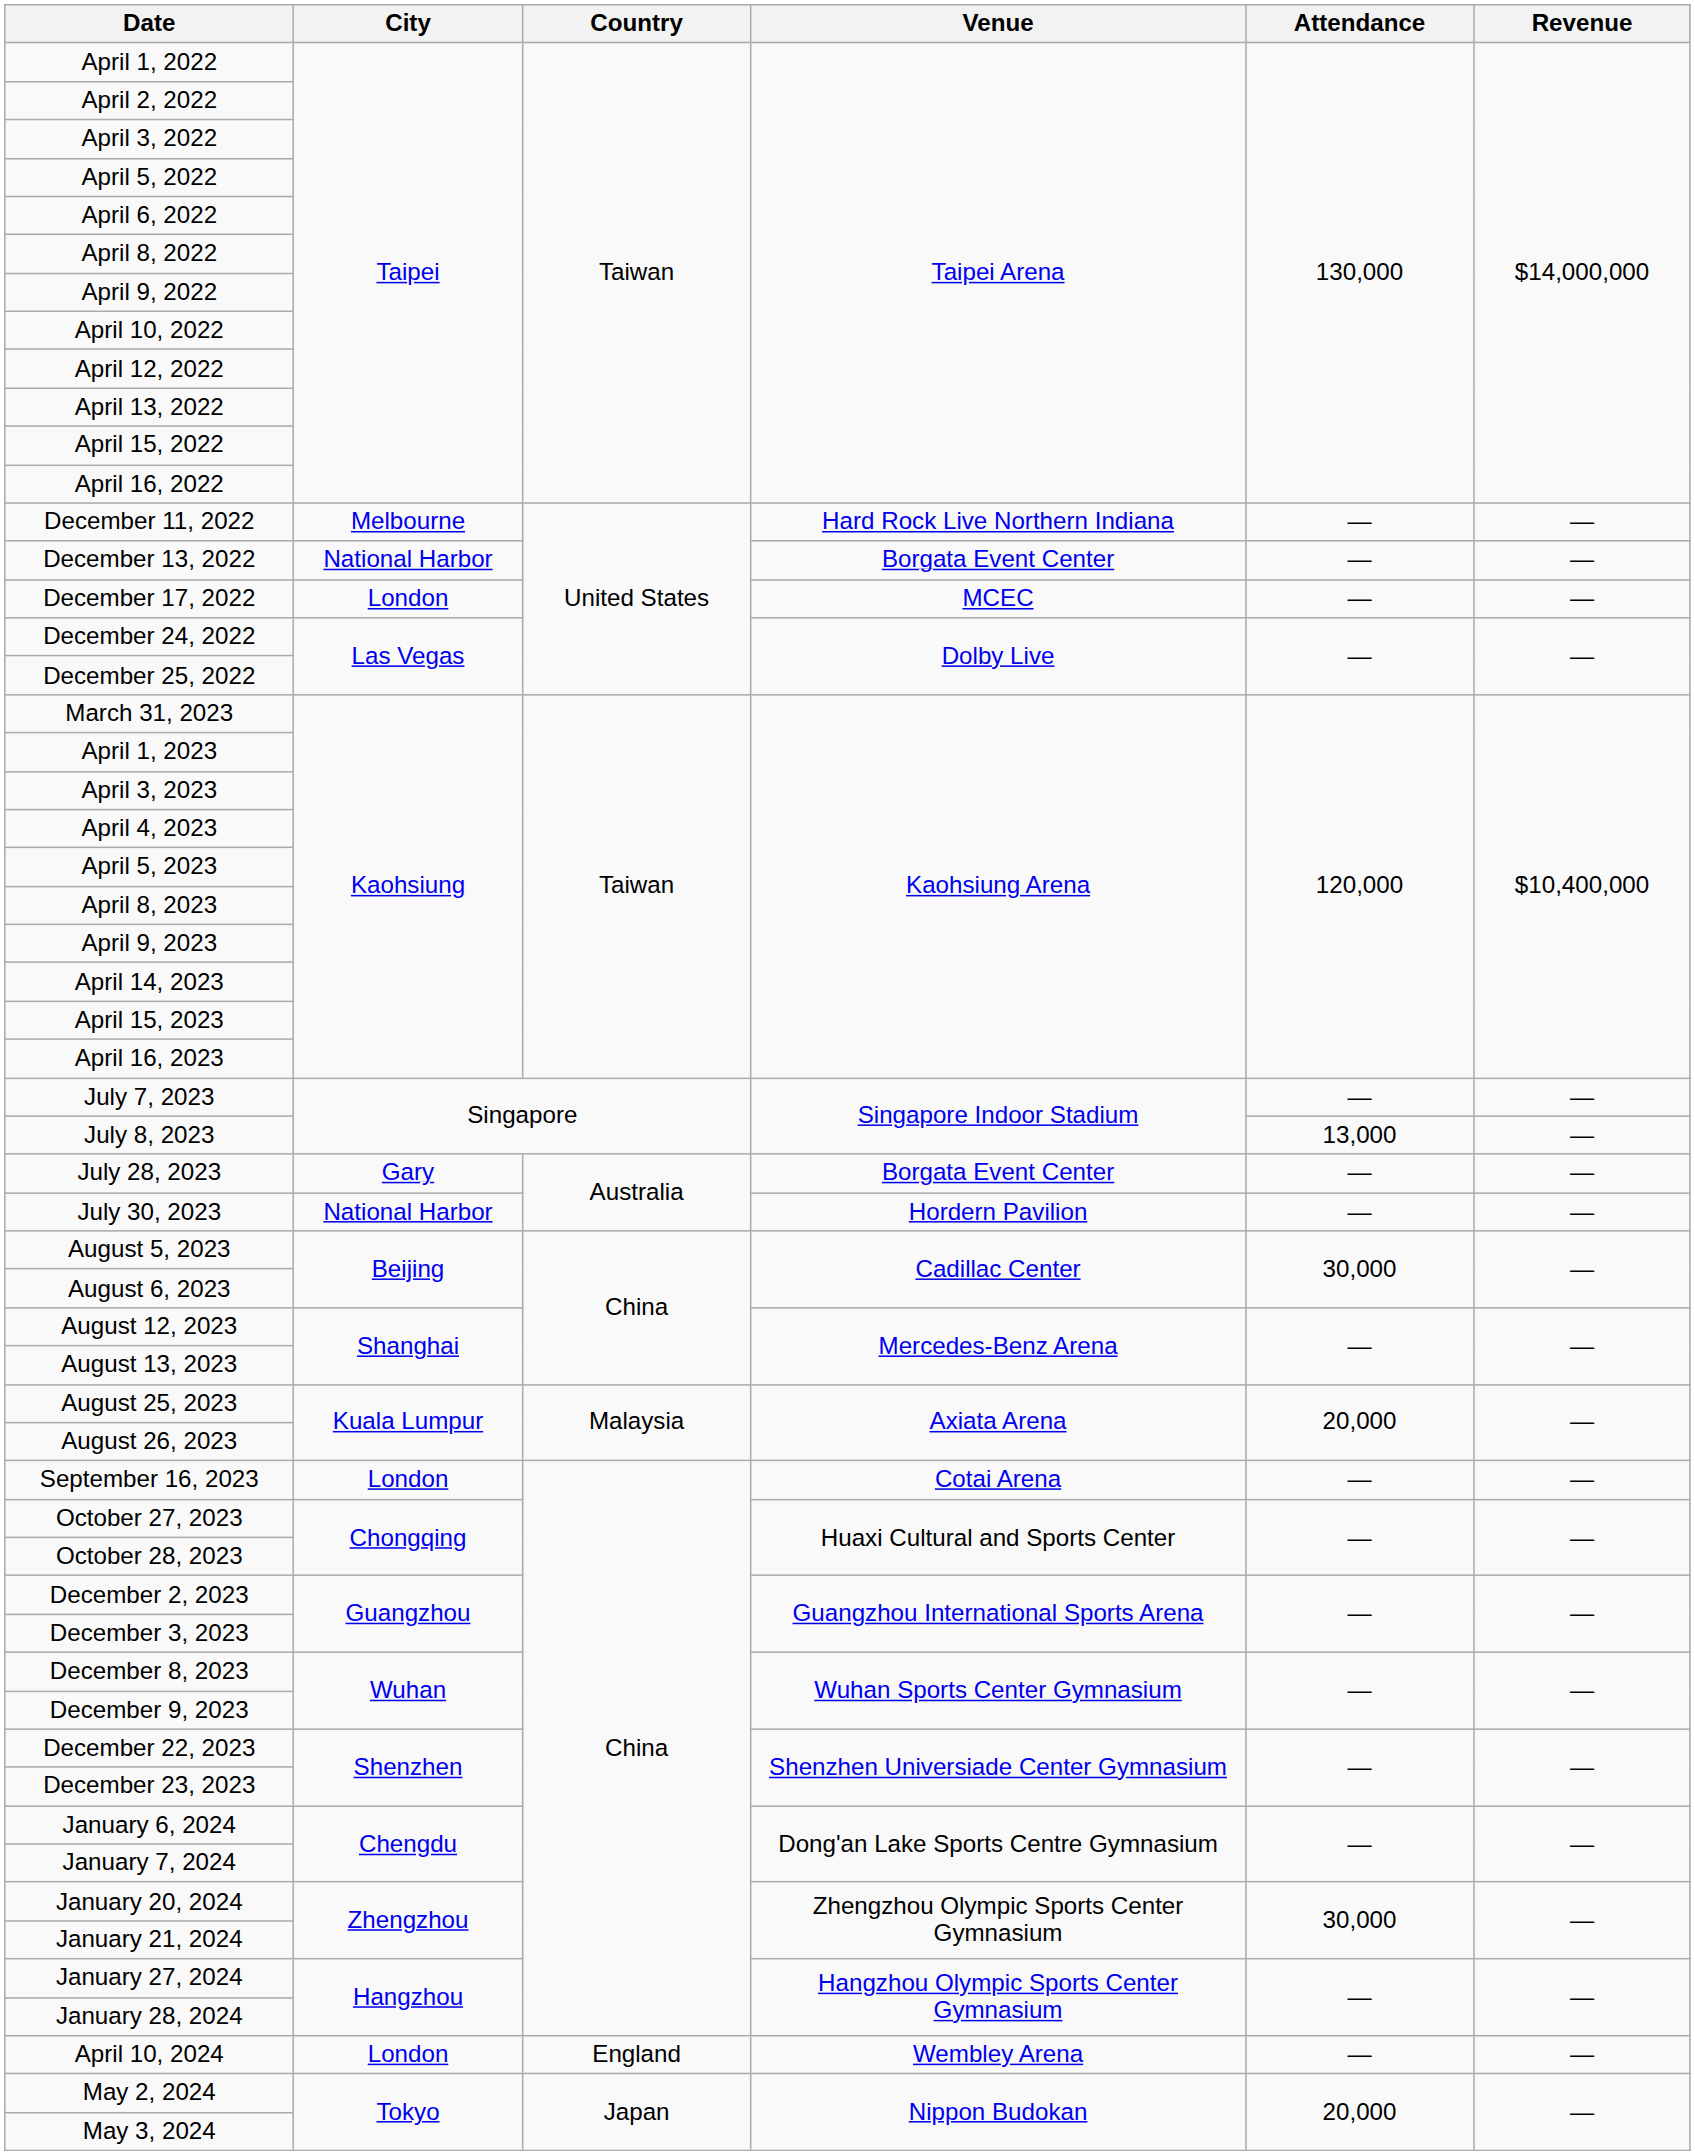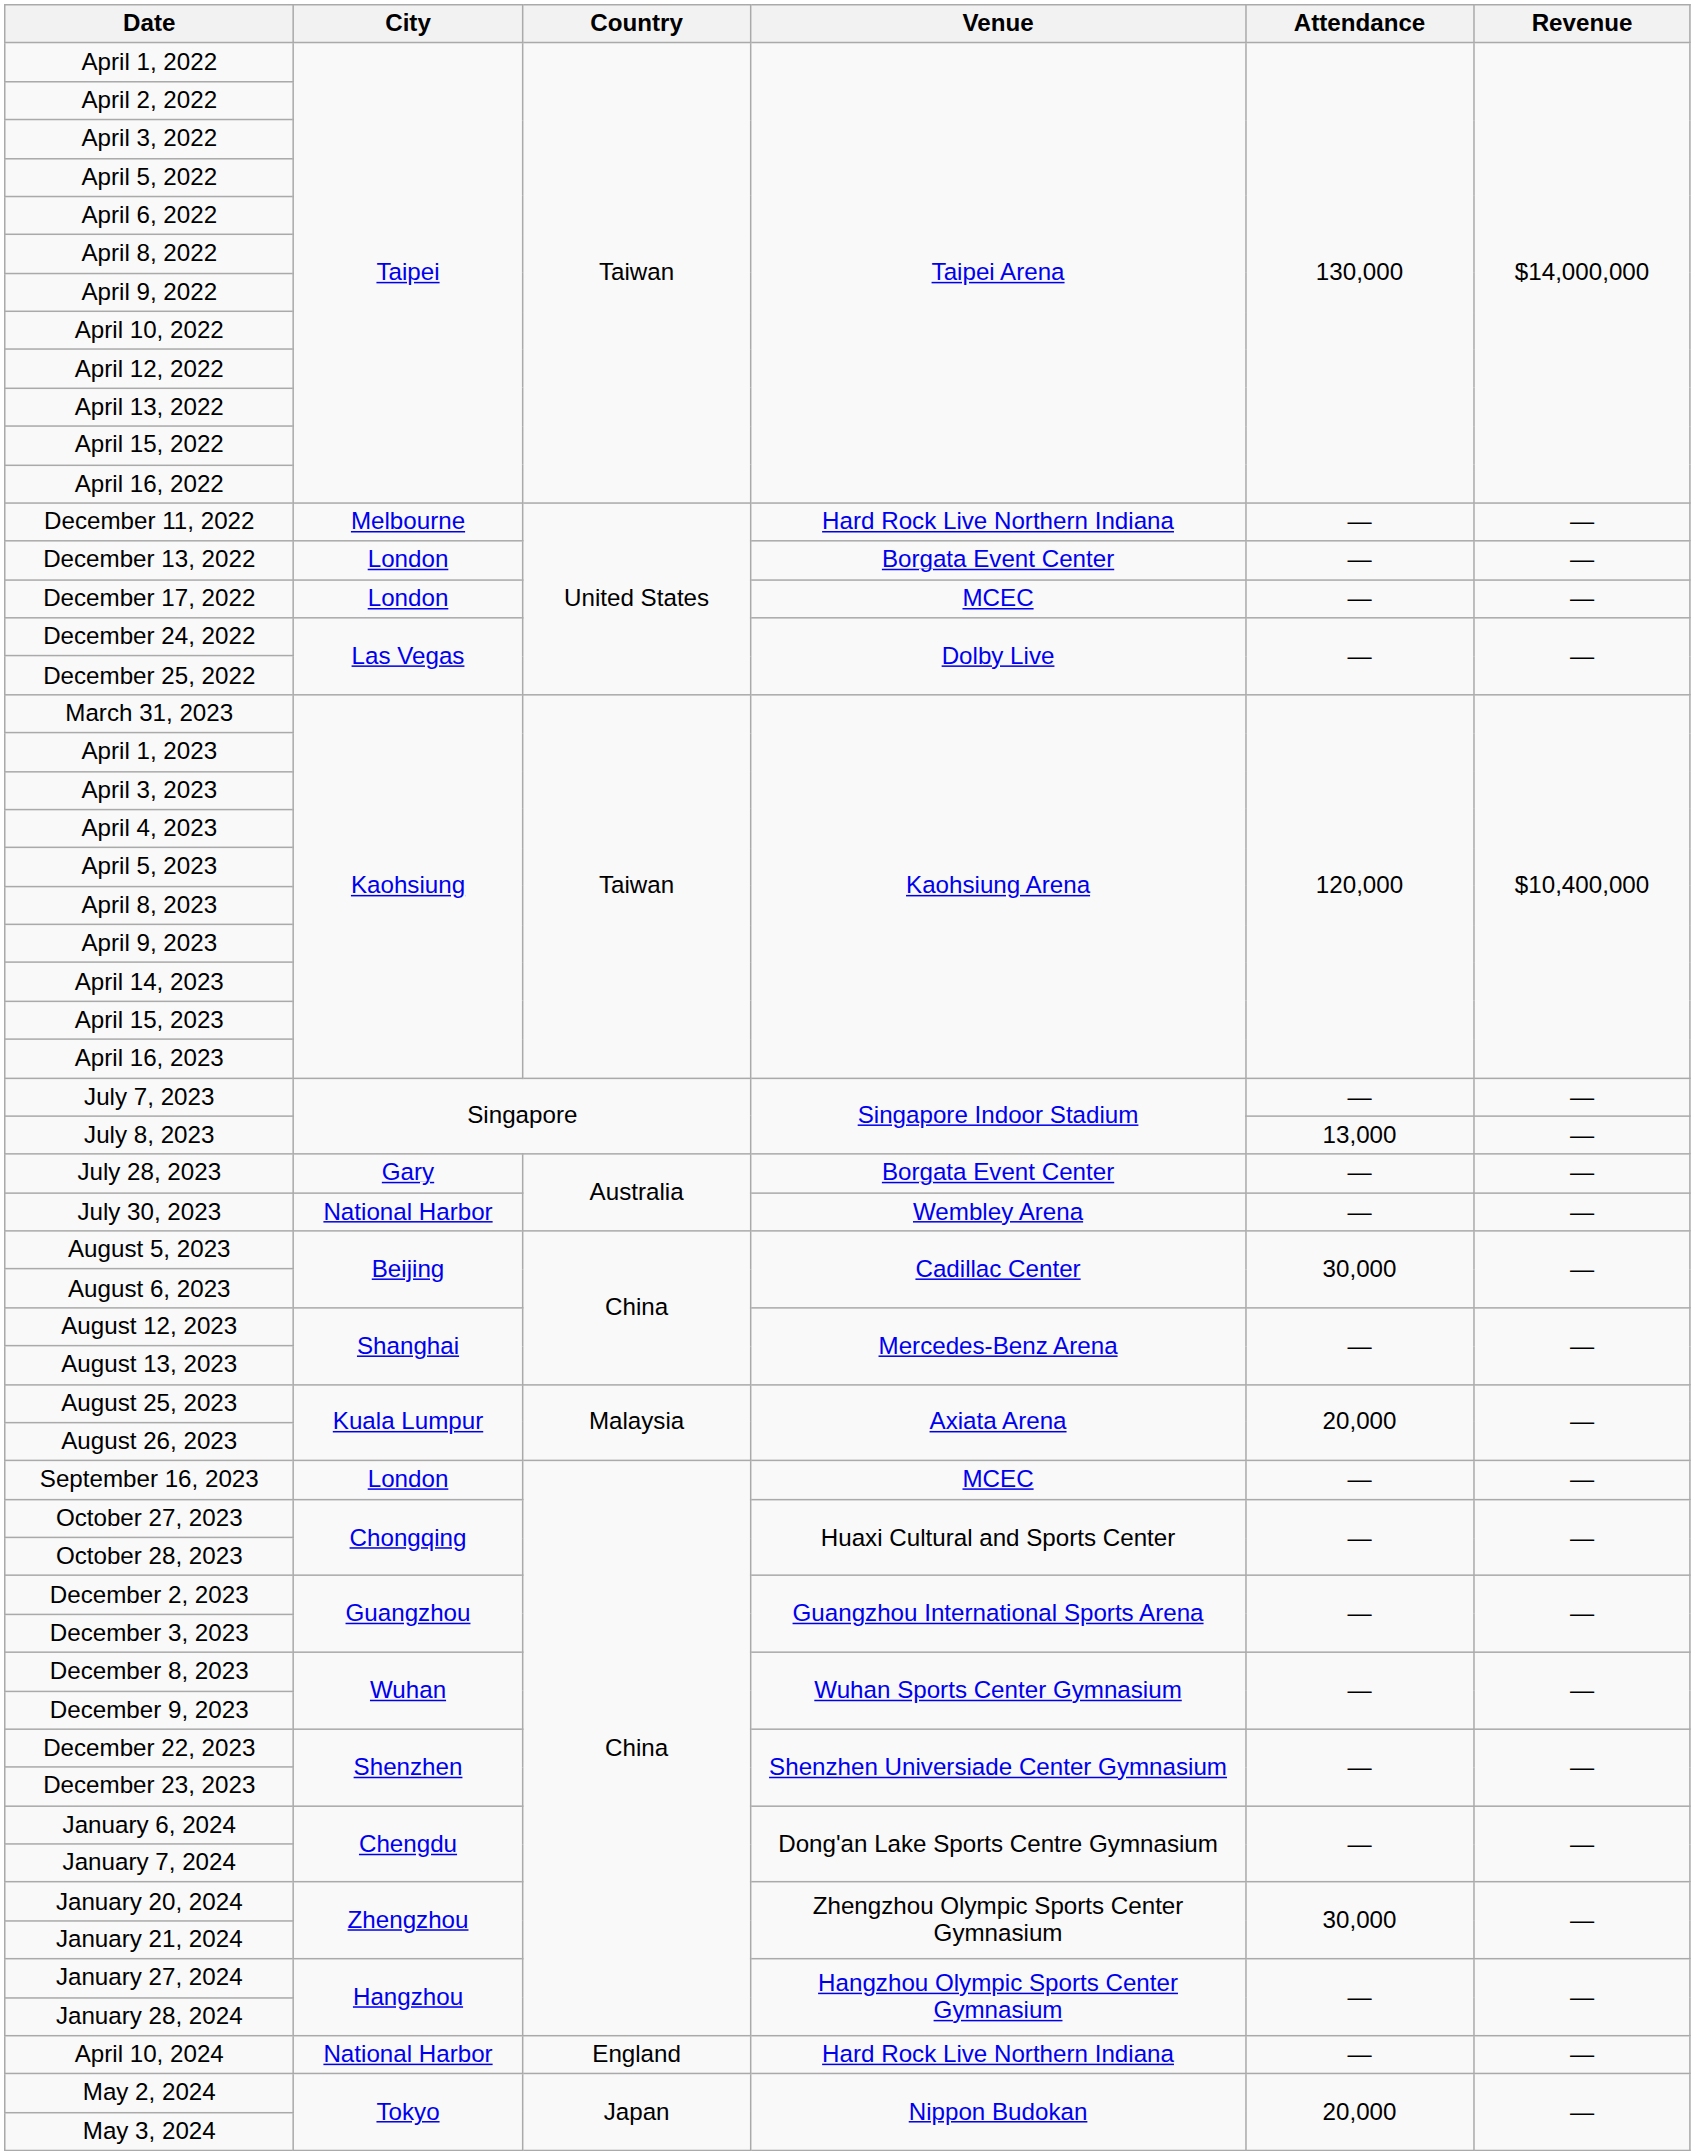 <table class="wikitable plainrowheaders" style="text-align:center;">
 <tr>
 <th scope="col" style="width:11.5em;">Date</th>
 <th scope="col" style="width:9em;">City</th>
 <th scope="col" style="width:9em;">Country</th>
 <th scope="col" style="width:20em;">Venue</th>
 <th scope="col" style="width:9em;">Attendance</th>
 <th scope="col" style="width:8.5em;">Revenue</th>
 </tr>
 <tr>
 <td>April 1, 2022</td>
 <td rowspan="12"><a href='#'>Taipei</a></td>
 <td rowspan="12">Taiwan</td>
 <td rowspan="12"><a href='#'>Taipei Arena</a></td>
 <td rowspan="12">130,000</td>
 <td rowspan="12">$14,000,000</td>
 </tr>
 <tr>
 <td>April 2, 2022</td>
 </tr>
 <tr>
 <td>April 3, 2022</td>
 </tr>
 <tr>
 <td>April 5, 2022</td>
 </tr>
 <tr>
 <td>April 6, 2022</td>
 </tr>
 <tr>
 <td>April 8, 2022</td>
 </tr>
 <tr>
 <td>April 9, 2022</td>
 </tr>
 <tr>
 <td>April 10, 2022</td>
 </tr>
 <tr>
 <td>April 12, 2022</td>
 </tr>
 <tr>
 <td>April 13, 2022</td>
 </tr>
 <tr>
 <td>April 15, 2022</td>
 </tr>
 <tr>
 <td>April 16, 2022</td>
 </tr>
 <tr>
 <td>December 11, 2022</td>
 <td><a href='#'>Melbourne</a></td>
 <td rowspan="5">United States</td>
 <td><a href='#'>Hard Rock Live Northern Indiana</a></td>
 <td>—</td>
 <td>—</td>
 </tr>
 <tr>
 <td>December 13, 2022</td>
-<td><a href='#'>National Harbor</a></td>
+<td><a href='#'>London</a></td>
 <td><a href='#'>Borgata Event Center</a></td>
 <td>—</td>
 <td>—</td>
 </tr>
 <tr>
 <td>December 17, 2022</td>
 <td><a href='#'>London</a></td>
 <td><a href='#'>MCEC</a></td>
 <td>—</td>
 <td>—</td>
 </tr>
 <tr>
 <td>December 24, 2022</td>
 <td rowspan="2"><a href='#'>Las Vegas</a></td>
 <td rowspan="2"><a href='#'>Dolby Live</a></td>
 <td rowspan="2">—</td>
 <td rowspan="2">—</td>
 </tr>
 <tr>
 <td>December 25, 2022</td>
 </tr>
 <tr>
 <td>March 31, 2023</td>
 <td rowspan="10"><a href='#'>Kaohsiung</a></td>
 <td rowspan="10">Taiwan</td>
 <td rowspan="10"><a href='#'>Kaohsiung Arena</a></td>
 <td rowspan="10">120,000</td>
 <td rowspan="10">$10,400,000</td>
 </tr>
 <tr>
 <td>April 1, 2023</td>
 </tr>
 <tr>
 <td>April 3, 2023</td>
 </tr>
 <tr>
 <td>April 4, 2023</td>
 </tr>
 <tr>
 <td>April 5, 2023</td>
 </tr>
 <tr>
 <td>April 8, 2023</td>
 </tr>
 <tr>
 <td>April 9, 2023</td>
 </tr>
 <tr>
 <td>April 14, 2023</td>
 </tr>
 <tr>
 <td>April 15, 2023</td>
 </tr>
 <tr>
 <td>April 16, 2023</td>
 </tr>
 <tr>
 <td>July 7, 2023</td>
 <td colspan="2" rowspan="2">Singapore</td>
 <td rowspan="2"><a href='#'>Singapore Indoor Stadium</a></td>
 <td>—</td>
 <td>—</td>
 </tr>
 <tr>
 <td>July 8, 2023</td>
 <td>13,000</td>
 <td>—</td>
 </tr>
 <tr>
 <td>July 28, 2023</td>
 <td><a href='#'>Gary</a></td>
 <td rowspan="2">Australia</td>
 <td><a href='#'>Borgata Event Center</a></td>
 <td>—</td>
 <td>—</td>
 </tr>
 <tr>
 <td>July 30, 2023</td>
 <td><a href='#'>National Harbor</a></td>
-<td><a href='#'>Hordern Pavilion</a></td>
+<td><a href='#'>Wembley Arena</a></td>
 <td>—</td>
 <td>—</td>
 </tr>
 <tr>
 <td>August 5, 2023</td>
 <td rowspan="2"><a href='#'>Beijing</a></td>
 <td rowspan="4">China</td>
 <td rowspan="2"><a href='#'>Cadillac Center</a></td>
 <td rowspan="2">30,000</td>
 <td rowspan="2">—</td>
 </tr>
 <tr>
 <td>August 6, 2023</td>
 </tr>
 <tr>
 <td>August 12, 2023</td>
 <td rowspan="2"><a href='#'>Shanghai</a></td>
 <td rowspan="2"><a href='#'>Mercedes-Benz Arena</a></td>
 <td rowspan="2">—</td>
 <td rowspan="2">—</td>
 </tr>
 <tr>
 <td>August 13, 2023</td>
 </tr>
 <tr>
 <td>August 25, 2023</td>
 <td rowspan="2"><a href='#'>Kuala Lumpur</a></td>
 <td rowspan="2">Malaysia</td>
 <td rowspan="2"><a href='#'>Axiata Arena</a></td>
 <td rowspan="2">20,000</td>
 <td rowspan="2">—</td>
 </tr>
 <tr>
 <td>August 26, 2023</td>
 </tr>
 <tr>
 <td>September 16, 2023</td>
 <td><a href='#'>London</a></td>
 <td rowspan="15">China</td>
-<td><a href='#'>Cotai Arena</a></td>
+<td><a href='#'>MCEC</a></td>
 <td>—</td>
 <td>—</td>
 </tr>
 <tr>
 <td>October 27, 2023</td>
 <td rowspan="2"><a href='#'>Chongqing</a></td>
 <td rowspan="2">Huaxi Cultural and Sports Center</td>
 <td rowspan="2">—</td>
 <td rowspan="2">—</td>
 </tr>
 <tr>
 <td>October 28, 2023</td>
 </tr>
 <tr>
 <td>December 2, 2023</td>
 <td rowspan="2"><a href='#'>Guangzhou</a></td>
 <td rowspan="2"><a href='#'>Guangzhou International Sports Arena</a></td>
 <td rowspan="2">—</td>
 <td rowspan="2">—</td>
 </tr>
 <tr>
 <td>December 3, 2023</td>
 </tr>
 <tr>
 <td>December 8, 2023</td>
 <td rowspan="2"><a href='#'>Wuhan</a></td>
 <td rowspan="2"><a href='#'>Wuhan Sports Center Gymnasium</a></td>
 <td rowspan="2">—</td>
 <td rowspan="2">—</td>
 </tr>
 <tr>
 <td>December 9, 2023</td>
 </tr>
 <tr>
 <td>December 22, 2023</td>
 <td rowspan="2"><a href='#'>Shenzhen</a></td>
 <td rowspan="2"><a href='#'>Shenzhen Universiade Center Gymnasium</a></td>
 <td rowspan="2">—</td>
 <td rowspan="2">—</td>
 </tr>
 <tr>
 <td>December 23, 2023</td>
 </tr>
 <tr>
 <td>January 6, 2024</td>
 <td rowspan="2"><a href='#'>Chengdu</a></td>
 <td rowspan="2">Dong'an Lake Sports Centre Gymnasium</td>
 <td rowspan="2">—</td>
 <td rowspan="2">—</td>
 </tr>
 <tr>
 <td>January 7, 2024</td>
 </tr>
 <tr>
 <td>January 20, 2024</td>
 <td rowspan="2"><a href='#'>Zhengzhou</a></td>
 <td rowspan="2">Zhengzhou Olympic Sports Center Gymnasium</td>
 <td rowspan="2">30,000</td>
 <td rowspan="2">—</td>
 </tr>
 <tr>
 <td>January 21, 2024</td>
 </tr>
 <tr>
 <td>January 27, 2024</td>
 <td rowspan="2"><a href='#'>Hangzhou</a></td>
 <td rowspan="2"><a href='#'>Hangzhou Olympic Sports Center Gymnasium</a></td>
 <td rowspan="2">—</td>
 <td rowspan="2">—</td>
 </tr>
 <tr>
 <td>January 28, 2024</td>
 </tr>
 <tr>
 <td>April 10, 2024</td>
-<td><a href='#'>London</a></td>
+<td><a href='#'>National Harbor</a></td>
 <td>England</td>
-<td><a href='#'>Wembley Arena</a></td>
+<td><a href='#'>Hard Rock Live Northern Indiana</a></td>
 <td>—</td>
 <td>—</td>
 </tr>
 <tr>
 <td>May 2, 2024</td>
 <td rowspan="2"><a href='#'>Tokyo</a></td>
 <td rowspan="2">Japan</td>
 <td rowspan="2"><a href='#'>Nippon Budokan</a></td>
 <td rowspan="2">20,000</td>
 <td rowspan="2">—</td>
 </tr>
 <tr>
 <td>May 3, 2024</td>
 </tr>
 </table>
